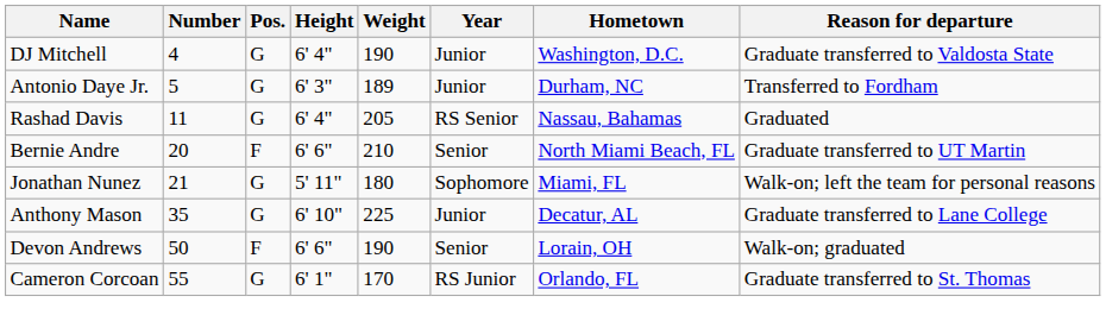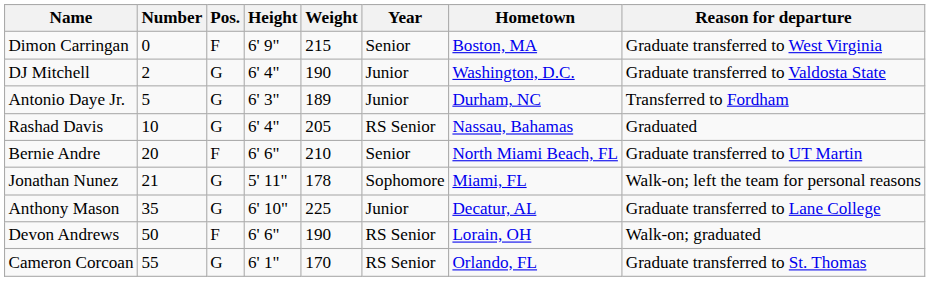 <table class="wikitable sortable" border="1">
 <tr>
 <th>Name</th>
 <th>Number</th>
 <th>Pos.</th>
 <th>Height</th>
 <th>Weight</th>
 <th>Year</th>
 <th>Hometown</th>
 <th class="unsortable">Reason for departure</th>
 </tr>
 <tr>
+<td>Dimon Carringan</td>
+<td>0</td>
+<td>F</td>
+<td>6' 9"</td>
+<td>215</td>
+<td>Senior</td>
+<td><a href='#'>Boston, MA</a></td>
+<td>Graduate transferred to <a href='#'>West Virginia</a></td>
+</tr>
+<tr>
 <td>DJ Mitchell</td>
-<td>4</td>
+<td>2</td>
 <td>G</td>
 <td>6' 4"</td>
 <td>190</td>
 <td>Junior</td>
 <td><a href='#'>Washington, D.C.</a></td>
 <td>Graduate transferred to <a href='#'>Valdosta State</a></td>
 </tr>
 <tr>
 <td>Antonio Daye Jr.</td>
 <td>5</td>
 <td>G</td>
 <td>6' 3"</td>
 <td>189</td>
 <td>Junior</td>
 <td><a href='#'>Durham, NC</a></td>
 <td>Transferred to <a href='#'>Fordham</a></td>
 </tr>
 <tr>
 <td>Rashad Davis</td>
-<td>11</td>
+<td>10</td>
 <td>G</td>
 <td>6' 4"</td>
 <td>205</td>
 <td>RS Senior</td>
 <td><a href='#'>Nassau, Bahamas</a></td>
 <td>Graduated</td>
 </tr>
 <tr>
 <td>Bernie Andre</td>
 <td>20</td>
 <td>F</td>
 <td>6' 6"</td>
 <td>210</td>
 <td>Senior</td>
 <td><a href='#'>North Miami Beach, FL</a></td>
 <td>Graduate transferred to <a href='#'>UT Martin</a></td>
 </tr>
 <tr>
 <td>Jonathan Nunez</td>
 <td>21</td>
 <td>G</td>
 <td>5' 11"</td>
-<td>180</td>
+<td>178</td>
 <td>Sophomore</td>
 <td><a href='#'>Miami, FL</a></td>
 <td>Walk-on; left the team for personal reasons</td>
 </tr>
 <tr>
 <td>Anthony Mason</td>
 <td>35</td>
 <td>G</td>
 <td>6' 10"</td>
 <td>225</td>
 <td>Junior</td>
 <td><a href='#'>Decatur, AL</a></td>
 <td>Graduate transferred to <a href='#'>Lane College</a></td>
 </tr>
 <tr>
 <td>Devon Andrews</td>
 <td>50</td>
 <td>F</td>
 <td>6' 6"</td>
 <td>190</td>
-<td>Senior</td>
+<td>RS Senior</td>
 <td><a href='#'>Lorain, OH</a></td>
 <td>Walk-on; graduated</td>
 </tr>
 <tr>
 <td>Cameron Corcoan</td>
 <td>55</td>
 <td>G</td>
 <td>6' 1"</td>
 <td>170</td>
-<td>RS Junior</td>
+<td>RS Senior</td>
 <td><a href='#'>Orlando, FL</a></td>
 <td>Graduate transferred to <a href='#'>St. Thomas</a></td>
 </tr>
 </table>
